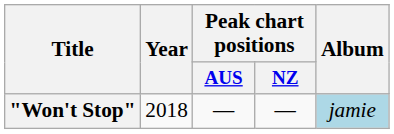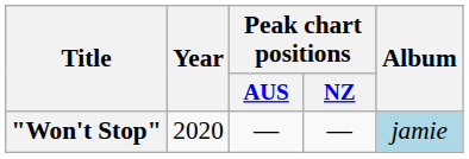 <table class="wikitable plainrowheaders" style="text-align:center;">
 <tr>
 <th scope="col" rowspan="2">Title</th>
 <th scope="col" rowspan="2">Year</th>
 <th scope="col" colspan="2">Peak chart positions</th>
 <th scope="col" rowspan="2">Album</th>
 </tr>
 <tr>
 <th scope="col" style="width:2.75em;font-size:90%;"><a href='#'>AUS</a></th>
 <th scope="col" style="width:2.75em;font-size:90%;"><a href='#'>NZ</a></th>
 </tr>
 <tr>
 <th scope="row">"Won't Stop"<br></th>
-<td>2018</td>
+<td>2020</td>
 <td>—</td>
 <td>—</td>
 <td style="background: lightblue;"><em>jamie</em></td>
 </tr>
 </table>
